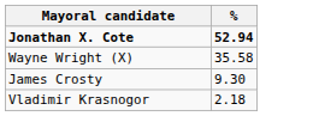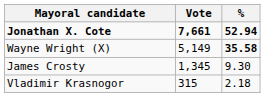 <table class="wikitable">
 <tr>
 <th bgcolor="#DDDDFF" width="200px">Mayoral candidate</th>
+<th bgcolor="#DDDDFF" width="50px">Vote</th>
 <th bgcolor="#DDDDFF" width="30px">%</th>
 </tr>
 <tr>
 <td><strong>Jonathan X. Cote</strong></td>
+<td><strong>7,661</strong></td>
 <td><strong>52.94</strong></td>
 </tr>
 <tr>
 <td>Wayne Wright (X)</td>
-<td>35.58</td>
+<td>5,149</td>
+<td><strong>35.58</strong></td>
 </tr>
 <tr>
 <td>James Crosty</td>
+<td>1,345</td>
 <td>9.30</td>
 </tr>
 <tr>
 <td>Vladimir Krasnogor</td>
+<td>315</td>
 <td>2.18</td>
 </tr>
 </table>
